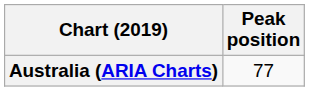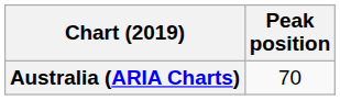 <table class="wikitable sortable plainrowheaders" style="text-align:center">
 <tr>
 <th scope="col">Chart (2019)</th>
 <th scope="col">Peak<br>position</th>
 </tr>
 <tr>
 <th scope="row">Australia (<a href='#'>ARIA Charts</a>)</th>
-<td>77</td>
+<td>70</td>
 </tr>
 </table>
